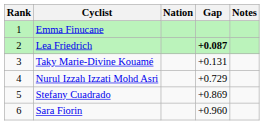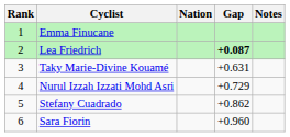 <table class="wikitable" style="text-align:center">
 <tr>
 <th>Rank</th>
 <th>Cyclist</th>
 <th>Nation</th>
 <th>Gap</th>
 <th>Notes</th>
 </tr>
 <tr bgcolor=#bbf3bb>
 <td>1</td>
 <td align=left><a href='#'>Emma Finucane</a></td>
 <td align=left></td>
 <td></td>
 <td></td>
 </tr>
 <tr bgcolor=#bbf3bb>
 <td>2</td>
 <td align=left><a href='#'>Lea Friedrich</a></td>
 <td align=left></td>
 <td><strong>+0.087</strong></td>
 <td></td>
 </tr>
 <tr>
 <td>3</td>
 <td align=left><a href='#'>Taky Marie-Divine Kouamé</a></td>
 <td align=left></td>
-<td>+0.131</td>
+<td>+0.631</td>
 <td></td>
 </tr>
 <tr>
 <td>4</td>
 <td align=left><a href='#'>Nurul Izzah Izzati Mohd Asri</a></td>
 <td align=left></td>
 <td>+0.729</td>
 <td></td>
 </tr>
 <tr>
 <td>5</td>
 <td align=left><a href='#'>Stefany Cuadrado</a></td>
 <td align=left></td>
-<td>+0.869</td>
+<td>+0.862</td>
 <td></td>
 </tr>
 <tr>
 <td>6</td>
 <td align=left><a href='#'>Sara Fiorin</a></td>
 <td align=left></td>
 <td>+0.960</td>
 <td></td>
 </tr>
 </table>
